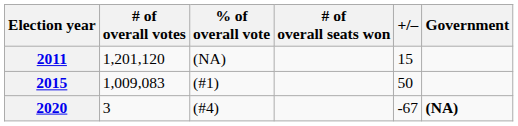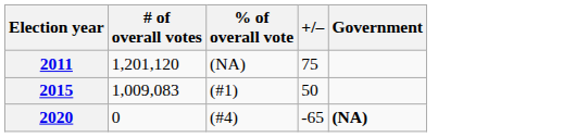 <table class=wikitable>
 <tr>
 <th>Election year</th>
 <th># of<br>overall votes</th>
 <th>% of<br>overall vote</th>
-<th># of<br>overall seats won</th>
 <th>+/–</th>
 <th>Government</th>
 </tr>
 <tr>
 <th><a href='#'>2011</a></th>
 <td>1,201,120</td>
 <td>(NA)</td>
-<td></td>
-<td> 15</td>
+<td> 75</td>
 <td></td>
 </tr>
 <tr>
 <th><a href='#'>2015</a></th>
 <td>1,009,083</td>
 <td>(#1)</td>
-<td></td>
 <td> 50</td>
 <td></td>
 </tr>
 <tr>
 <th><a href='#'>2020</a></th>
-<td>3</td>
+<td>0</td>
 <td>(#4)</td>
-<td></td>
-<td> -67</td>
+<td> -65</td>
 <td><strong>(NA)</strong></td>
 </tr>
 </table>
